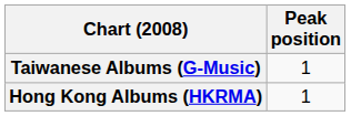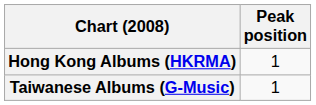 <table class="wikitable plainrowheaders sortable">
 <tr>
 <th>Chart (2008)</th>
 <th>Peak<br>position</th>
 </tr>
 <tr>
+<th scope="row">Hong Kong Albums (<a href='#'>HKRMA</a>)</th>
+<td style="text-align:center;">1</td>
+</tr>
+<tr>
 <th scope="row">Taiwanese Albums (<a href='#'>G-Music</a>)</th>
 <td style="text-align:center;">1</td>
 </tr>
-<tr>
-<th scope="row">Hong Kong Albums (<a href='#'>HKRMA</a>)</th>
-<td style="text-align:center;">1</td>
-</tr>
 </table>
